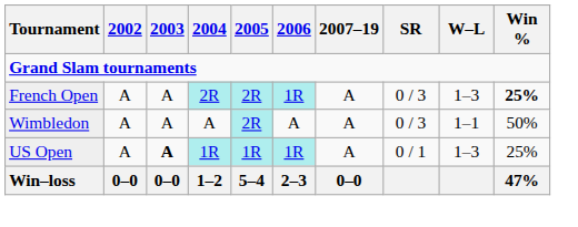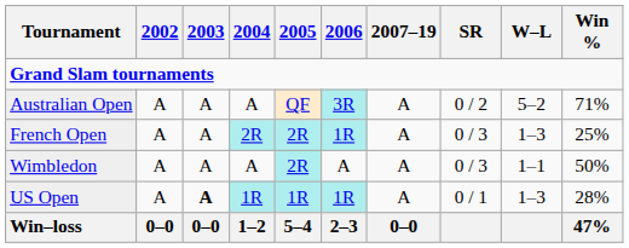 <table class=wikitable style=text-align:center;font-size:90%>
 <tr>
 <th>Tournament</th>
 <th><a href='#'>2002</a></th>
 <th><a href='#'>2003</a></th>
 <th><a href='#'>2004</a></th>
 <th><a href='#'>2005</a></th>
 <th><a href='#'>2006</a></th>
 <th>2007–19</th>
 <th width="40">SR</th>
 <th width=40>W–L</th>
 <th width=40>Win %</th>
 </tr>
 <tr>
 <td colspan="10" style="text-align:left;"><a href='#'><strong>Grand Slam tournaments</strong></a></td>
 </tr>
 <tr>
+<td style="background:#efefef; text-align:left;"><a href='#'>Australian Open</a></td>
+<td>A</td>
+<td>A</td>
+<td>A</td>
+<td bgcolor=ffebcd><a href='#'>QF</a></td>
+<td bgcolor=afeeee><a href='#'>3R</a></td>
+<td>A</td>
+<td>0 / 2</td>
+<td>5–2</td>
+<td>71%</td>
+</tr>
+<tr>
 <td style="background:#efefef; text-align:left;"><a href='#'>French Open</a></td>
 <td>A</td>
 <td>A</td>
 <td bgcolor=afeeee><a href='#'>2R</a></td>
 <td bgcolor=afeeee><a href='#'>2R</a></td>
 <td bgcolor=afeeee><a href='#'>1R</a></td>
 <td>A</td>
 <td>0 / 3</td>
 <td>1–3</td>
-<td><strong>25%</strong></td>
+<td>25%</td>
 </tr>
 <tr>
 <td style="background:#efefef; text-align:left;"><a href='#'>Wimbledon</a></td>
 <td>A</td>
 <td>A</td>
 <td>A</td>
 <td bgcolor=afeeee><a href='#'>2R</a></td>
 <td>A</td>
 <td>A</td>
 <td>0 / 3</td>
 <td>1–1</td>
 <td>50%</td>
 </tr>
 <tr>
 <td style="background:#efefef; text-align:left;"><a href='#'>US Open</a></td>
 <td>A</td>
 <td><strong>A</strong></td>
 <td bgcolor=afeeee><a href='#'>1R</a></td>
 <td bgcolor=afeeee><a href='#'>1R</a></td>
 <td bgcolor=afeeee><a href='#'>1R</a></td>
 <td>A</td>
 <td>0 / 1</td>
 <td>1–3</td>
-<td>25%</td>
+<td>28%</td>
 </tr>
 <tr>
 <th style=text-align:left>Win–loss</th>
 <th>0–0</th>
 <th>0–0</th>
 <th>1–2</th>
 <th>5–4</th>
 <th>2–3</th>
 <th>0–0</th>
 <th></th>
 <th></th>
 <th>47%</th>
 </tr>
 </table>
